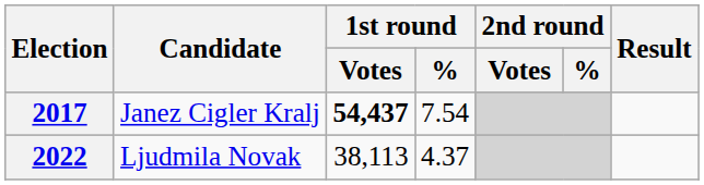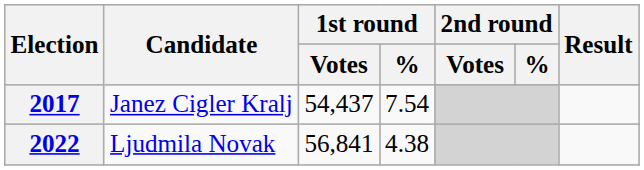 <table class=wikitable style=text-align:right>
 <tr>
 <th rowspan=2>Election</th>
 <th rowspan=2>Candidate</th>
 <th colspan=2>1st round</th>
 <th colspan=2>2nd round</th>
 <th rowspan=2>Result</th>
 </tr>
 <tr>
 <th>Votes</th>
 <th>%</th>
 <th>Votes</th>
 <th>%</th>
 </tr>
 <tr>
 <th><a href='#'>2017</a></th>
 <td align=left><a href='#'>Janez Cigler Kralj</a></td>
-<td><strong>54,437</strong></td>
+<td>54,437</td>
 <td>7.54</td>
 <td bgcolor=lightgrey colspan=2></td>
 <td></td>
 </tr>
 <tr>
 <th><a href='#'>2022</a></th>
 <td align=left><a href='#'>Ljudmila Novak</a></td>
-<td>38,113</td>
-<td>4.37</td>
+<td>56,841</td>
+<td>4.38</td>
 <td bgcolor=lightgrey colspan=2></td>
 <td></td>
 </tr>
 </table>
